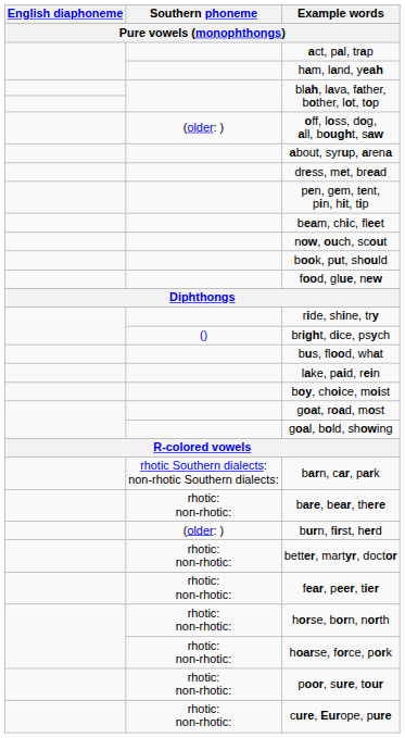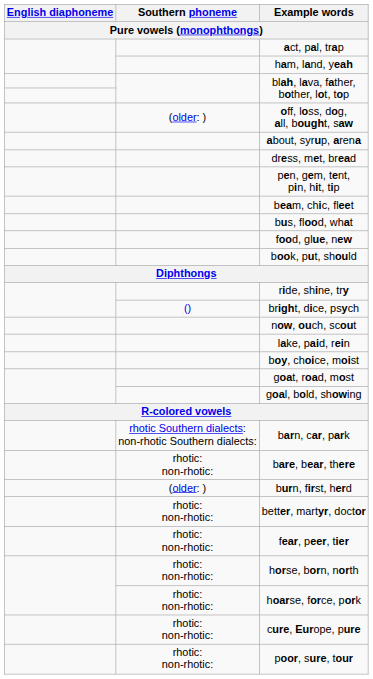 <table class="wikitable" style="text-align:center">
 <tr>
 <th><a href='#'>English diaphoneme</a></th>
 <th>Southern <a href='#'>phoneme</a></th>
 <th>Example words</th>
 </tr>
 <tr>
 <th colspan="3"><strong>Pure vowels (<a href='#'>monophthongs</a>)</strong></th>
 </tr>
 <tr>
 <td rowspan="2"></td>
 <td></td>
 <td><strong>a</strong>ct, p<strong>a</strong>l, tr<strong>a</strong>p</td>
 </tr>
 <tr>
 <td><a href='#'></a></td>
 <td>h<strong>a</strong>m, l<strong>a</strong>nd, y<strong>eah</strong></td>
 </tr>
 <tr>
 <td></td>
 <td rowspan="2"></td>
 <td rowspan="2">bl<strong>ah</strong>, l<strong>a</strong>va, f<strong>a</strong>ther, <br>b<strong>o</strong>ther, l<strong>o</strong>t, t<strong>o</strong>p</td>
 </tr>
 <tr>
 <td></td>
 </tr>
 <tr>
 <td></td>
 <td> (<a href='#'>older</a>: )</td>
 <td><strong>o</strong>ff, l<strong>o</strong>ss, d<strong>o</strong>g,<br><strong>a</strong>ll, b<strong>ough</strong>t, s<strong>aw</strong></td>
 </tr>
 <tr>
 <td></td>
 <td></td>
 <td><strong>a</strong>bout, syr<strong>u</strong>p, <strong>a</strong>ren<strong>a</strong></td>
 </tr>
 <tr>
 <td rowspan="2"></td>
 <td></td>
 <td>dr<strong>e</strong>ss, m<strong>e</strong>t, br<strong>ea</strong>d</td>
 </tr>
 <tr>
 <td rowspan="2"></td>
 <td rowspan="2">p<strong>e</strong>n, g<strong>e</strong>m, t<strong>e</strong>nt,<br>p<strong>i</strong>n, h<strong>i</strong>t, t<strong>i</strong>p</td>
 </tr>
 <tr>
 <td></td>
 </tr>
 <tr>
 <td></td>
 <td></td>
 <td>b<strong>ea</strong>m, ch<strong>i</strong>c, fl<strong>ee</strong>t</td>
 </tr>
 <tr>
 <td></td>
 <td></td>
-<td>n<strong>ow</strong>, <strong>ou</strong>ch, sc<strong>ou</strong>t</td>
+<td>b<strong>u</strong>s, fl<strong>oo</strong>d, wh<strong>a</strong>t</td>
+</tr>
+<tr>
+<td></td>
+<td></td>
+<td>f<strong>oo</strong>d, gl<strong>ue</strong>, n<strong>ew</strong></td>
 </tr>
 <tr>
 <td></td>
 <td></td>
 <td>b<strong>oo</strong>k, p<strong>u</strong>t, sh<strong>ou</strong>ld</td>
-</tr>
-<tr>
-<td></td>
-<td></td>
-<td>f<strong>oo</strong>d, gl<strong>ue</strong>, n<strong>ew</strong></td>
 </tr>
 <tr>
 <th colspan="3"><a href='#'>Diphthongs</a></th>
 </tr>
 <tr>
 <td rowspan="2"></td>
 <td></td>
 <td>r<strong>i</strong>de, sh<strong>i</strong>ne, tr<strong>y</strong></td>
 </tr>
 <tr>
 <td><a href='#'>()</a></td>
 <td>br<strong>igh</strong>t, d<strong>i</strong>ce, ps<strong>y</strong>ch</td>
 </tr>
 <tr>
 <td></td>
 <td></td>
-<td>b<strong>u</strong>s, fl<strong>oo</strong>d, wh<strong>a</strong>t</td>
+<td>n<strong>ow</strong>, <strong>ou</strong>ch, sc<strong>ou</strong>t</td>
 </tr>
 <tr>
 <td></td>
 <td></td>
 <td>l<strong>a</strong>ke, p<strong>ai</strong>d, r<strong>ei</strong>n</td>
 </tr>
 <tr>
 <td></td>
 <td></td>
 <td>b<strong>oy</strong>, ch<strong>oi</strong>ce, m<strong>oi</strong>st</td>
 </tr>
 <tr>
 <td rowspan="2"></td>
 <td></td>
 <td>g<strong>oa</strong>t, r<strong>oa</strong>d, m<strong>o</strong>st</td>
 </tr>
 <tr>
 <td></td>
 <td>g<strong>oa</strong>l, b<strong>o</strong>ld, sh<strong>ow</strong>ing</td>
 </tr>
 <tr>
 <th colspan="3"><a href='#'>R-colored vowels</a></th>
 </tr>
 <tr>
 <td></td>
 <td><a href='#'>rhotic Southern dialects</a>:  <br>non-rhotic Southern dialects: </td>
 <td>b<strong>ar</strong>n, c<strong>ar</strong>, p<strong>ar</strong>k</td>
 </tr>
 <tr>
 <td></td>
 <td>rhotic:  <br>non-rhotic: </td>
 <td>b<strong>are</strong>, b<strong>ear</strong>, th<strong>ere</strong></td>
 </tr>
 <tr>
 <td></td>
 <td> (<a href='#'>older</a>: )</td>
 <td>b<strong>ur</strong>n, f<strong>ir</strong>st, h<strong>er</strong>d</td>
 </tr>
 <tr>
 <td></td>
 <td>rhotic: <br>non-rhotic: </td>
 <td>bett<strong>er</strong>, mart<strong>yr</strong>, doct<strong>or</strong></td>
 </tr>
 <tr>
 <td></td>
 <td>rhotic:  <br>non-rhotic: </td>
 <td>f<strong>ear</strong>, p<strong>eer</strong>, t<strong>ier</strong></td>
 </tr>
 <tr>
 <td rowspan="2"></td>
 <td>rhotic:  <br>non-rhotic: </td>
 <td>h<strong>or</strong>se, b<strong>or</strong>n, n<strong>or</strong>th</td>
 </tr>
 <tr>
 <td>rhotic:  <br>non-rhotic: </td>
 <td>h<strong>oar</strong>se, f<strong>or</strong>ce, p<strong>or</strong>k</td>
 </tr>
 <tr>
 <td></td>
 <td>rhotic:  <br>non-rhotic: </td>
-<td>p<strong>oor</strong>, s<strong>ure</strong>, t<strong>our</strong></td>
+<td>c<strong>ure</strong>, <strong>Eur</strong>ope, p<strong>ure</strong></td>
 </tr>
 <tr>
 <td></td>
 <td>rhotic:  <br>non-rhotic: </td>
-<td>c<strong>ure</strong>, <strong>Eur</strong>ope, p<strong>ure</strong></td>
+<td>p<strong>oor</strong>, s<strong>ure</strong>, t<strong>our</strong></td>
 </tr>
 </table>
